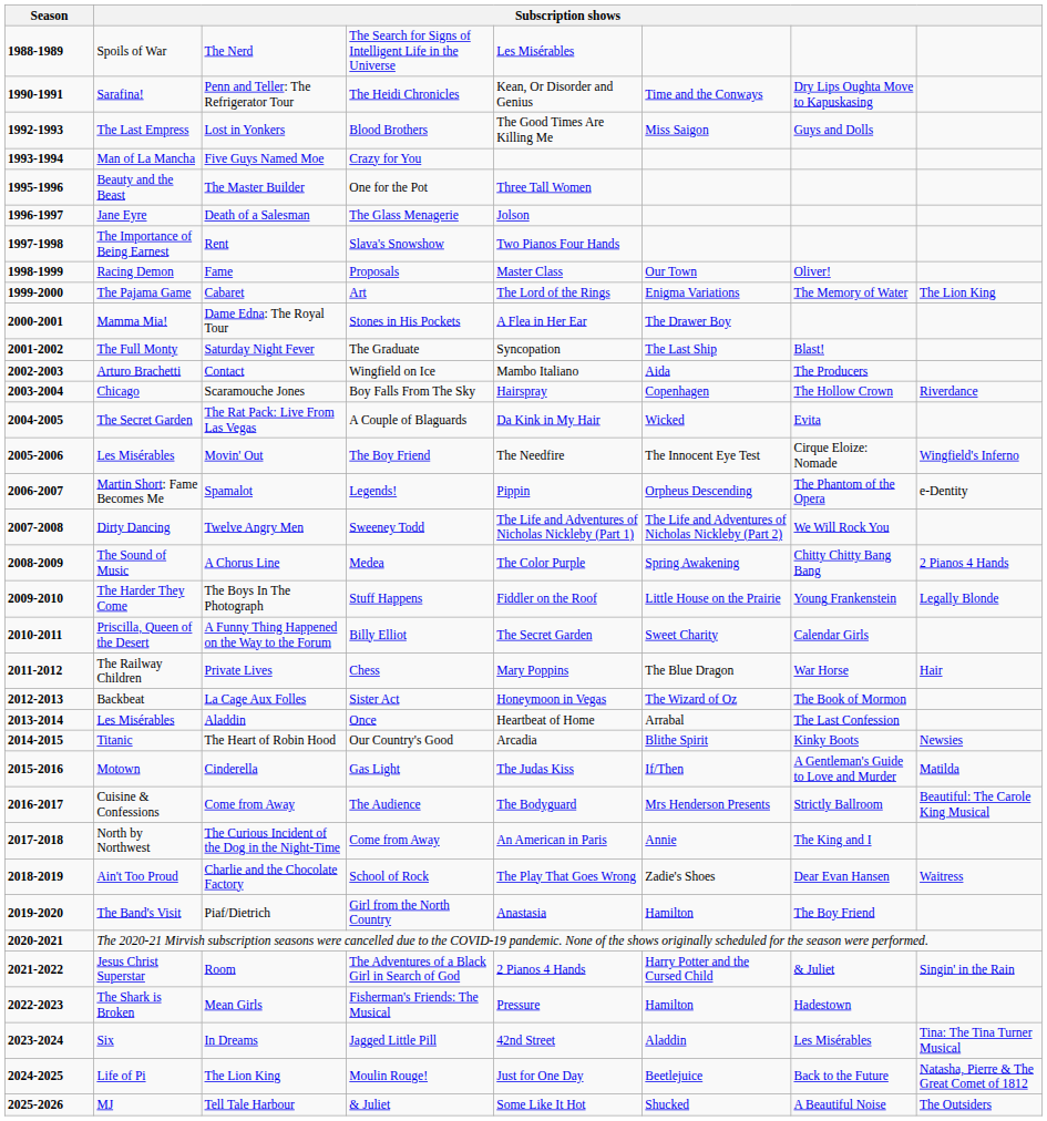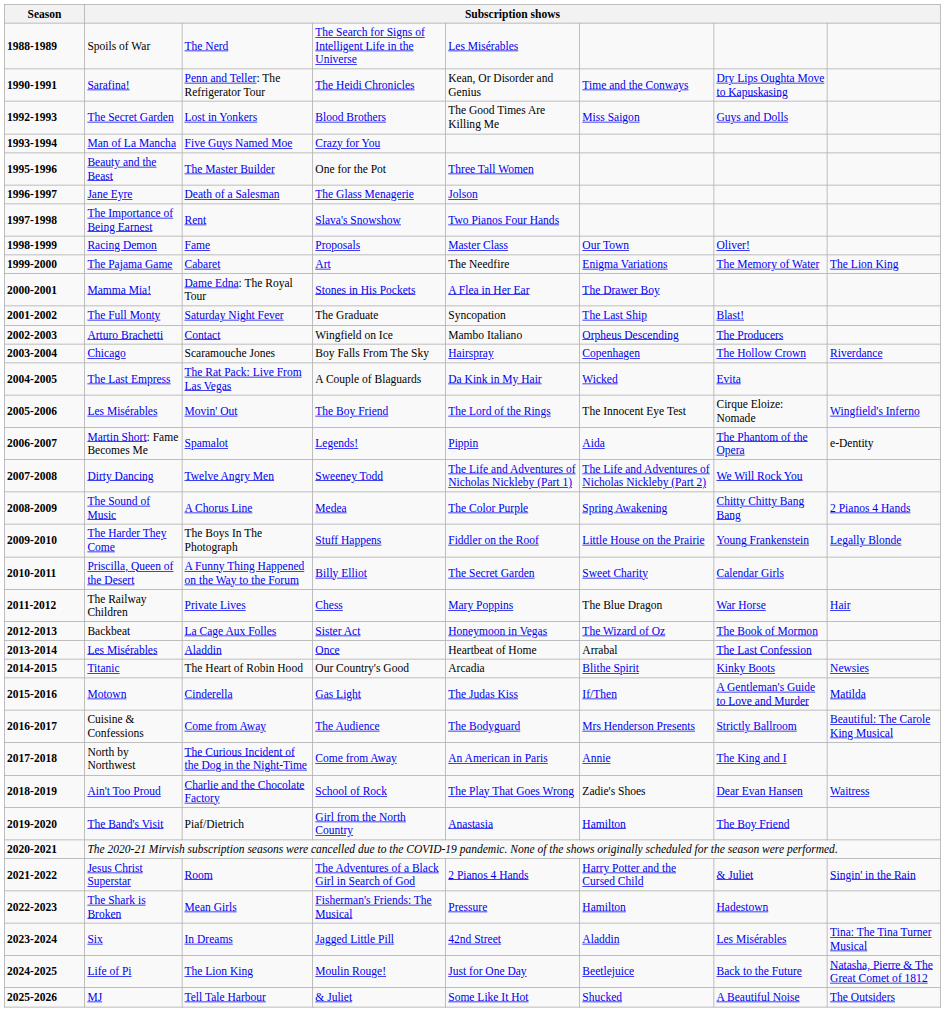 <table class="wikitable" style="font-size:96%;">
 <tr>
 <th bgcolor="#DDDDFF" width="100px">Season</th>
 <th bgcolor="#DDDDFF" width="500px" colspan="7">Subscription shows</th>
 </tr>
 <tr>
 <td><strong>1988-1989</strong></td>
 <td>Spoils of War</td>
 <td><a href='#'>The Nerd</a></td>
 <td><a href='#'>The Search for Signs of Intelligent Life in the Universe</a></td>
 <td><a href='#'>Les Misérables</a></td>
 <td></td>
 <td></td>
 <td></td>
 </tr>
 <tr>
 <td><strong>1990-1991</strong></td>
 <td><a href='#'>Sarafina!</a></td>
 <td><a href='#'>Penn and Teller</a>: The Refrigerator Tour</td>
 <td><a href='#'>The Heidi Chronicles</a></td>
 <td>Kean, Or Disorder and Genius</td>
 <td><a href='#'>Time and the Conways</a></td>
 <td><a href='#'>Dry Lips Oughta Move to Kapuskasing</a></td>
 <td></td>
 </tr>
 <tr>
 <td><strong>1992-1993</strong></td>
-<td><a href='#'>The Last Empress</a></td>
+<td><a href='#'>The Secret Garden</a></td>
 <td><a href='#'>Lost in Yonkers</a></td>
 <td><a href='#'>Blood Brothers</a></td>
 <td>The Good Times Are Killing Me</td>
 <td><a href='#'>Miss Saigon</a></td>
 <td><a href='#'>Guys and Dolls</a></td>
 <td></td>
 </tr>
 <tr>
 <td><strong>1993-1994</strong></td>
 <td><a href='#'>Man of La Mancha</a></td>
 <td><a href='#'>Five Guys Named Moe</a></td>
 <td><a href='#'>Crazy for You</a></td>
 <td></td>
 <td></td>
 <td></td>
 <td></td>
 </tr>
 <tr>
 <td><strong>1995-1996</strong></td>
 <td><a href='#'>Beauty and the Beast</a></td>
 <td><a href='#'>The Master Builder</a></td>
 <td>One for the Pot</td>
 <td><a href='#'>Three Tall Women</a></td>
 <td></td>
 <td></td>
 <td></td>
 </tr>
 <tr>
 <td><strong>1996-1997</strong></td>
 <td><a href='#'>Jane Eyre</a></td>
 <td><a href='#'>Death of a Salesman</a></td>
 <td><a href='#'>The Glass Menagerie</a></td>
 <td><a href='#'>Jolson</a></td>
 <td></td>
 <td></td>
 <td></td>
 </tr>
 <tr>
 <td><strong>1997-1998</strong></td>
 <td><a href='#'>The Importance of Being Earnest</a></td>
 <td><a href='#'>Rent</a></td>
 <td><a href='#'>Slava's Snowshow</a></td>
 <td><a href='#'>Two Pianos Four Hands</a></td>
 <td></td>
 <td></td>
 <td></td>
 </tr>
 <tr>
 <td><strong>1998-1999</strong></td>
 <td><a href='#'>Racing Demon</a></td>
 <td><a href='#'>Fame</a></td>
 <td><a href='#'>Proposals</a></td>
 <td><a href='#'>Master Class</a></td>
 <td><a href='#'>Our Town</a></td>
 <td><a href='#'>Oliver!</a></td>
 <td></td>
 </tr>
 <tr>
 <td><strong>1999-2000</strong></td>
 <td><a href='#'>The Pajama Game</a></td>
 <td><a href='#'>Cabaret</a></td>
 <td><a href='#'>Art</a></td>
-<td><a href='#'>The Lord of the Rings</a></td>
+<td>The Needfire</td>
 <td><a href='#'>Enigma Variations</a></td>
 <td><a href='#'>The Memory of Water</a></td>
 <td><a href='#'>The Lion King</a></td>
 </tr>
 <tr>
 <td><strong>2000-2001</strong></td>
 <td><a href='#'>Mamma Mia!</a></td>
 <td><a href='#'>Dame Edna</a>: The Royal Tour</td>
 <td><a href='#'>Stones in His Pockets</a></td>
 <td><a href='#'>A Flea in Her Ear</a></td>
 <td><a href='#'>The Drawer Boy</a></td>
 <td></td>
 <td></td>
 </tr>
 <tr>
 <td><strong>2001-2002</strong></td>
 <td><a href='#'>The Full Monty</a></td>
 <td><a href='#'>Saturday Night Fever</a></td>
 <td>The Graduate</td>
 <td>Syncopation</td>
 <td><a href='#'>The Last Ship</a></td>
 <td><a href='#'>Blast!</a></td>
 <td></td>
 </tr>
 <tr>
 <td><strong>2002-2003</strong></td>
 <td><a href='#'>Arturo Brachetti</a></td>
 <td><a href='#'>Contact</a></td>
 <td>Wingfield on Ice</td>
 <td>Mambo Italiano</td>
-<td><a href='#'>Aida</a></td>
+<td><a href='#'>Orpheus Descending</a></td>
 <td><a href='#'>The Producers</a></td>
 <td></td>
 </tr>
 <tr>
 <td><strong>2003-2004</strong></td>
 <td><a href='#'>Chicago</a></td>
 <td>Scaramouche Jones</td>
 <td>Boy Falls From The Sky</td>
 <td><a href='#'>Hairspray</a></td>
 <td><a href='#'>Copenhagen</a></td>
 <td><a href='#'>The Hollow Crown</a></td>
 <td><a href='#'>Riverdance</a></td>
 </tr>
 <tr>
 <td><strong>2004-2005</strong></td>
-<td><a href='#'>The Secret Garden</a></td>
+<td><a href='#'>The Last Empress</a></td>
 <td><a href='#'>The Rat Pack: Live From Las Vegas</a></td>
 <td>A Couple of Blaguards</td>
 <td><a href='#'>Da Kink in My Hair</a></td>
 <td><a href='#'>Wicked</a></td>
 <td><a href='#'>Evita</a></td>
 <td></td>
 </tr>
 <tr>
 <td><strong>2005-2006</strong></td>
 <td><a href='#'>Les Misérables</a></td>
 <td><a href='#'>Movin' Out</a></td>
 <td><a href='#'>The Boy Friend</a></td>
-<td>The Needfire</td>
+<td><a href='#'>The Lord of the Rings</a></td>
 <td>The Innocent Eye Test</td>
 <td>Cirque Eloize: Nomade</td>
 <td><a href='#'>Wingfield's Inferno</a></td>
 </tr>
 <tr>
 <td><strong>2006-2007</strong></td>
 <td><a href='#'>Martin Short</a>: Fame Becomes Me</td>
 <td><a href='#'>Spamalot</a></td>
 <td><a href='#'>Legends!</a></td>
 <td><a href='#'>Pippin</a></td>
-<td><a href='#'>Orpheus Descending</a></td>
+<td><a href='#'>Aida</a></td>
 <td><a href='#'>The Phantom of the Opera</a></td>
 <td>e-Dentity</td>
 </tr>
 <tr>
 <td><strong>2007-2008</strong></td>
 <td><a href='#'>Dirty Dancing</a></td>
 <td><a href='#'>Twelve Angry Men</a></td>
 <td><a href='#'>Sweeney Todd</a></td>
 <td><a href='#'>The Life and Adventures of Nicholas Nickleby (Part 1)</a></td>
 <td><a href='#'>The Life and Adventures of Nicholas Nickleby (Part 2)</a></td>
 <td><a href='#'>We Will Rock You</a></td>
 <td></td>
 </tr>
 <tr>
 <td><strong>2008-2009</strong></td>
 <td><a href='#'>The Sound of Music</a></td>
 <td><a href='#'>A Chorus Line</a></td>
 <td><a href='#'>Medea</a></td>
 <td><a href='#'>The Color Purple</a></td>
 <td><a href='#'>Spring Awakening</a></td>
 <td><a href='#'>Chitty Chitty Bang Bang</a></td>
 <td><a href='#'>2 Pianos 4 Hands</a></td>
 </tr>
 <tr>
 <td><strong>2009-2010</strong></td>
 <td><a href='#'>The Harder They Come</a></td>
 <td>The Boys In The Photograph</td>
 <td><a href='#'>Stuff Happens</a></td>
 <td><a href='#'>Fiddler on the Roof</a></td>
 <td><a href='#'>Little House on the Prairie</a></td>
 <td><a href='#'>Young Frankenstein</a></td>
 <td><a href='#'>Legally Blonde</a></td>
 </tr>
 <tr>
 <td><strong>2010-2011</strong></td>
 <td><a href='#'>Priscilla, Queen of the Desert</a></td>
 <td><a href='#'>A Funny Thing Happened on the Way to the Forum</a></td>
 <td><a href='#'>Billy Elliot</a></td>
 <td><a href='#'>The Secret Garden</a></td>
 <td><a href='#'>Sweet Charity</a></td>
 <td><a href='#'>Calendar Girls</a></td>
 <td></td>
 </tr>
 <tr>
 <td><strong>2011-2012</strong></td>
 <td>The Railway Children</td>
 <td><a href='#'>Private Lives</a></td>
 <td><a href='#'>Chess</a></td>
 <td><a href='#'>Mary Poppins</a></td>
 <td>The Blue Dragon</td>
 <td><a href='#'>War Horse</a></td>
 <td><a href='#'>Hair</a></td>
 </tr>
 <tr>
 <td><strong>2012-2013</strong></td>
 <td>Backbeat</td>
 <td><a href='#'>La Cage Aux Folles</a></td>
 <td><a href='#'>Sister Act</a></td>
 <td><a href='#'>Honeymoon in Vegas</a></td>
 <td><a href='#'>The Wizard of Oz</a></td>
 <td><a href='#'>The Book of Mormon</a></td>
 <td></td>
 </tr>
 <tr>
 <td><strong>2013-2014</strong></td>
 <td><a href='#'>Les Misérables</a></td>
 <td><a href='#'>Aladdin</a></td>
 <td><a href='#'>Once</a></td>
 <td>Heartbeat of Home</td>
 <td>Arrabal</td>
 <td><a href='#'>The Last Confession</a></td>
 <td></td>
 </tr>
 <tr>
 <td><strong>2014-2015</strong></td>
 <td><a href='#'>Titanic</a></td>
 <td>The Heart of Robin Hood</td>
 <td>Our Country's Good</td>
 <td>Arcadia</td>
 <td><a href='#'>Blithe Spirit</a></td>
 <td><a href='#'>Kinky Boots</a></td>
 <td><a href='#'>Newsies</a></td>
 </tr>
 <tr>
 <td><strong>2015-2016</strong></td>
 <td><a href='#'>Motown</a></td>
 <td><a href='#'>Cinderella</a></td>
 <td><a href='#'>Gas Light</a></td>
 <td><a href='#'>The Judas Kiss</a></td>
 <td><a href='#'>If/Then</a></td>
 <td><a href='#'>A Gentleman's Guide to Love and Murder</a></td>
 <td><a href='#'>Matilda</a></td>
 </tr>
 <tr>
 <td><strong>2016-2017</strong></td>
 <td>Cuisine & Confessions</td>
 <td><a href='#'>Come from Away</a></td>
 <td><a href='#'>The Audience</a></td>
 <td><a href='#'>The Bodyguard</a></td>
 <td><a href='#'>Mrs Henderson Presents</a></td>
 <td><a href='#'>Strictly Ballroom</a></td>
 <td><a href='#'>Beautiful: The Carole King Musical</a></td>
 </tr>
 <tr>
 <td><strong>2017-2018</strong></td>
 <td>North by Northwest</td>
 <td><a href='#'>The Curious Incident of the Dog in the Night-Time</a></td>
 <td><a href='#'>Come from Away</a></td>
 <td><a href='#'>An American in Paris</a></td>
 <td><a href='#'>Annie</a></td>
 <td><a href='#'>The King and I</a></td>
 <td></td>
 </tr>
 <tr>
 <td><strong>2018-2019</strong></td>
 <td><a href='#'>Ain't Too Proud</a></td>
 <td><a href='#'>Charlie and the Chocolate Factory</a></td>
 <td><a href='#'>School of Rock</a></td>
 <td><a href='#'>The Play That Goes Wrong</a></td>
 <td>Zadie's Shoes</td>
 <td><a href='#'>Dear Evan Hansen</a></td>
 <td><a href='#'>Waitress</a></td>
 </tr>
 <tr>
 <td><strong>2019-2020</strong></td>
 <td><a href='#'>The Band's Visit</a></td>
 <td>Piaf/Dietrich</td>
 <td><a href='#'>Girl from the North Country</a></td>
 <td><a href='#'>Anastasia</a></td>
 <td><a href='#'>Hamilton</a></td>
 <td><a href='#'>The Boy Friend</a></td>
 <td></td>
 </tr>
 <tr>
 <td><strong>2020-2021</strong></td>
 <td colspan="7"><em>The 2020-21 Mirvish subscription seasons were cancelled due to the COVID-19 pandemic. None of the shows originally scheduled for the season were performed.</em></td>
 </tr>
 <tr>
 <td><strong>2021-2022</strong></td>
 <td><a href='#'>Jesus Christ Superstar</a></td>
 <td><a href='#'>Room</a></td>
 <td><a href='#'>The Adventures of a Black Girl in Search of God</a></td>
 <td><a href='#'>2 Pianos 4 Hands</a></td>
 <td><a href='#'>Harry Potter and the Cursed Child</a></td>
 <td><a href='#'>& Juliet</a></td>
 <td><a href='#'>Singin' in the Rain</a></td>
 </tr>
 <tr>
 <td><strong>2022-2023</strong></td>
 <td><a href='#'>The Shark is Broken</a></td>
 <td><a href='#'>Mean Girls</a></td>
 <td><a href='#'>Fisherman's Friends: The Musical</a></td>
 <td><a href='#'>Pressure</a></td>
 <td><a href='#'>Hamilton</a></td>
 <td><a href='#'>Hadestown</a></td>
 <td></td>
 </tr>
 <tr>
 <td><strong>2023-2024</strong></td>
 <td><a href='#'>Six</a></td>
 <td><a href='#'>In Dreams</a></td>
 <td><a href='#'>Jagged Little Pill</a></td>
 <td><a href='#'>42nd Street</a></td>
 <td><a href='#'>Aladdin</a></td>
 <td><a href='#'>Les Misérables</a></td>
 <td><a href='#'>Tina: The Tina Turner Musical</a></td>
 </tr>
 <tr>
 <td><strong>2024-2025</strong></td>
 <td><a href='#'>Life of Pi</a></td>
 <td><a href='#'> The Lion King</a></td>
 <td><a href='#'>Moulin Rouge!</a></td>
 <td><a href='#'> Just for One Day</a></td>
 <td><a href='#'>Beetlejuice</a></td>
 <td><a href='#'>Back to the Future</a></td>
 <td><a href='#'>Natasha, Pierre & The Great Comet of 1812</a></td>
 </tr>
 <tr>
 <td><strong>2025-2026</strong></td>
 <td><a href='#'> MJ</a></td>
 <td><a href='#'>Tell Tale Harbour</a></td>
 <td><a href='#'>& Juliet</a></td>
 <td><a href='#'> Some Like It Hot</a></td>
 <td><a href='#'>Shucked</a></td>
 <td><a href='#'> A Beautiful Noise</a></td>
 <td><a href='#'> The Outsiders</a></td>
 </tr>
 </table>
